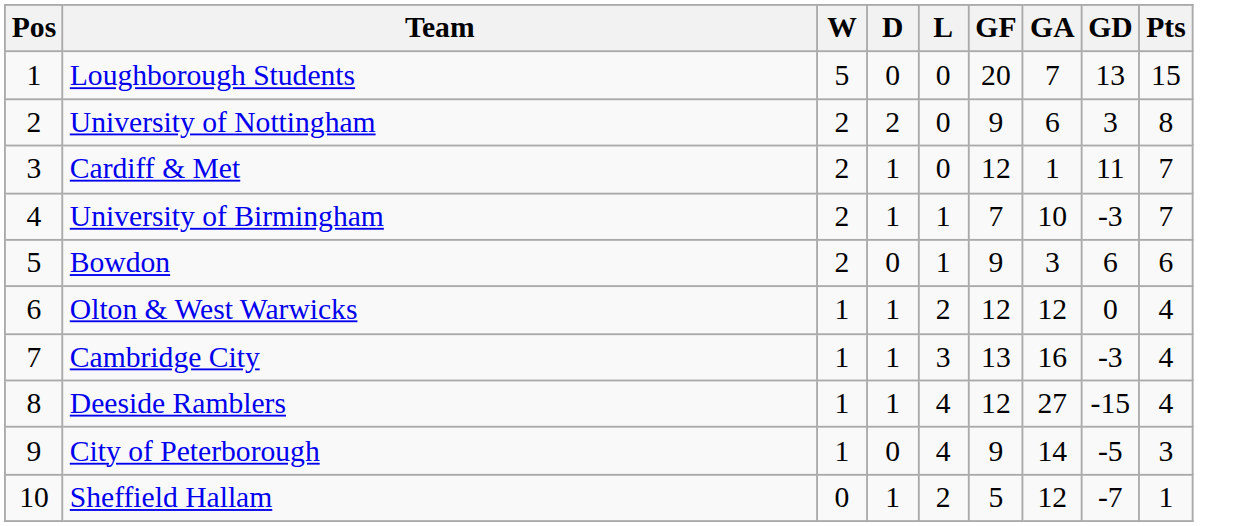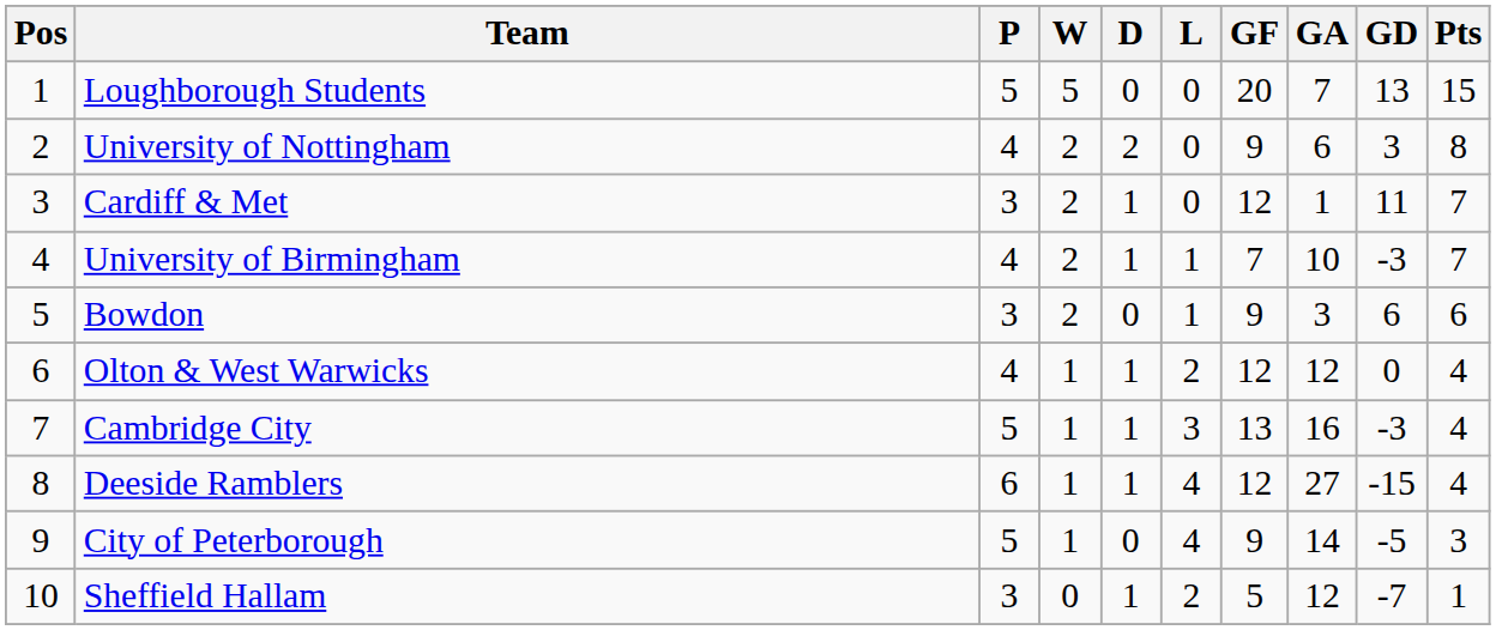 <table class="wikitable" style="font-size: 100%">
 <tr>
 <th width=20>Pos</th>
 <th width=400>Team</th>
+<th width=20>P</th>
 <th width=20>W</th>
 <th width=20>D</th>
 <th width=20>L</th>
 <th width=20>GF</th>
 <th width=20>GA</th>
 <th width=20>GD</th>
 <th width=20>Pts</th>
 </tr>
 <tr align=center>
 <td>1</td>
 <td align="left"><a href='#'>Loughborough Students</a></td>
 <td>5</td>
+<td>5</td>
 <td>0</td>
 <td>0</td>
 <td>20</td>
 <td>7</td>
 <td>13</td>
 <td>15</td>
 </tr>
 <tr align=center>
 <td>2</td>
 <td align="left"><a href='#'>University of Nottingham</a></td>
+<td>4</td>
 <td>2</td>
 <td>2</td>
 <td>0</td>
 <td>9</td>
 <td>6</td>
 <td>3</td>
 <td>8</td>
 </tr>
 <tr align=center>
 <td>3</td>
 <td align="left"><a href='#'>Cardiff & Met</a></td>
+<td>3</td>
 <td>2</td>
 <td>1</td>
 <td>0</td>
 <td>12</td>
 <td>1</td>
 <td>11</td>
 <td>7</td>
 </tr>
 <tr align=center>
 <td>4</td>
 <td align="left"><a href='#'>University of Birmingham</a></td>
+<td>4</td>
 <td>2</td>
 <td>1</td>
 <td>1</td>
 <td>7</td>
 <td>10</td>
 <td>-3</td>
 <td>7</td>
 </tr>
 <tr align=center>
 <td>5</td>
 <td align="left"><a href='#'>Bowdon</a></td>
+<td>3</td>
 <td>2</td>
 <td>0</td>
 <td>1</td>
 <td>9</td>
 <td>3</td>
 <td>6</td>
 <td>6</td>
 </tr>
 <tr align=center>
 <td>6</td>
 <td align="left"><a href='#'>Olton & West Warwicks</a></td>
+<td>4</td>
 <td>1</td>
 <td>1</td>
 <td>2</td>
 <td>12</td>
 <td>12</td>
 <td>0</td>
 <td>4</td>
 </tr>
 <tr align=center>
 <td>7</td>
 <td align="left"><a href='#'>Cambridge City</a></td>
+<td>5</td>
 <td>1</td>
 <td>1</td>
 <td>3</td>
 <td>13</td>
 <td>16</td>
 <td>-3</td>
 <td>4</td>
 </tr>
 <tr align=center>
 <td>8</td>
 <td align="left"><a href='#'>Deeside Ramblers</a></td>
+<td>6</td>
 <td>1</td>
 <td>1</td>
 <td>4</td>
 <td>12</td>
 <td>27</td>
 <td>-15</td>
 <td>4</td>
 </tr>
 <tr align=center>
 <td>9</td>
 <td align="left"><a href='#'>City of Peterborough</a></td>
+<td>5</td>
 <td>1</td>
 <td>0</td>
 <td>4</td>
 <td>9</td>
 <td>14</td>
 <td>-5</td>
 <td>3</td>
 </tr>
 <tr align=center>
 <td>10</td>
 <td align="left"><a href='#'>Sheffield Hallam</a></td>
+<td>3</td>
 <td>0</td>
 <td>1</td>
 <td>2</td>
 <td>5</td>
 <td>12</td>
 <td>-7</td>
 <td>1</td>
 </tr>
 </table>
